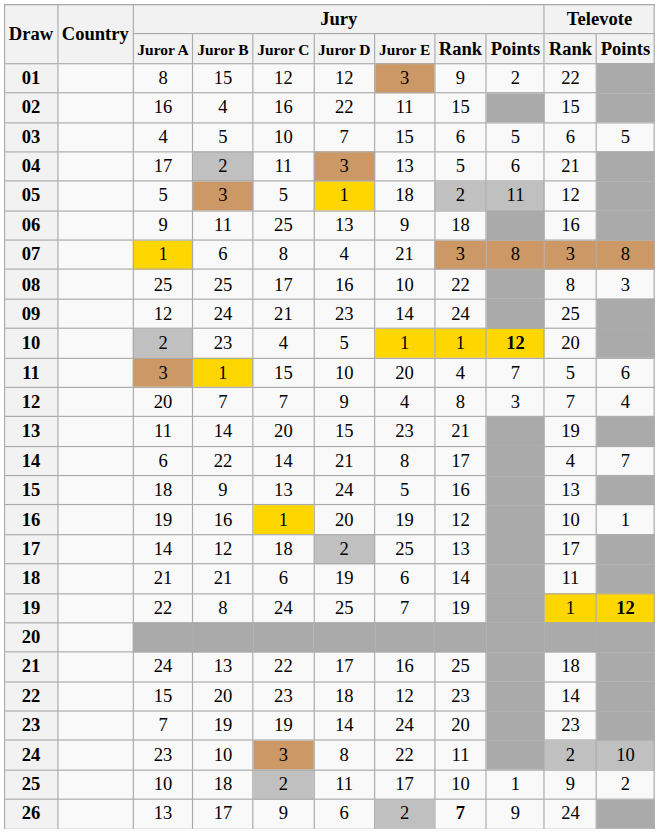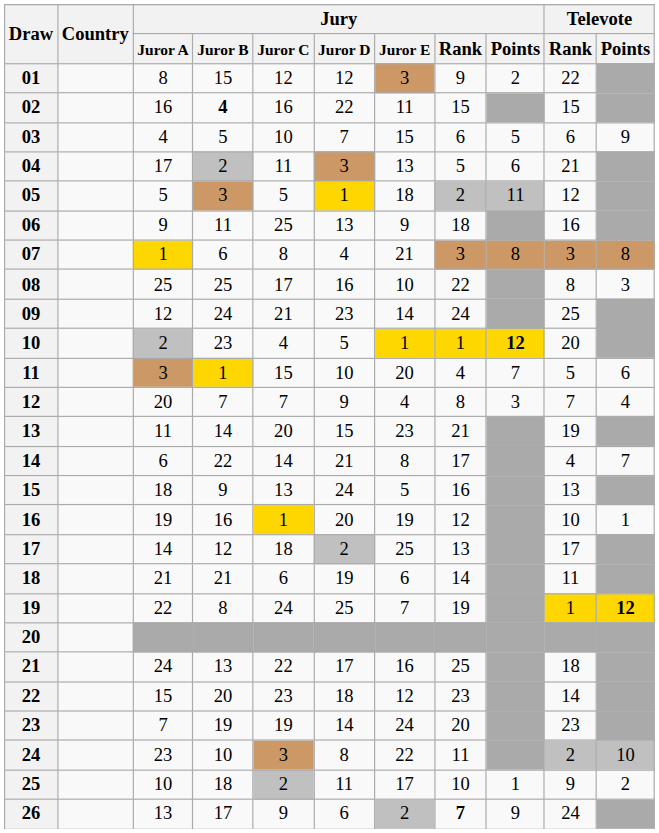 <table class="sortable wikitable collapsible plainrowheaders" style="text-align:center;">
 <tr>
 </tr>
 <tr>
 <th scope="col" rowspan="2">Draw</th>
 <th scope="col" rowspan="2">Country</th>
 <th scope="col" colspan="7">Jury</th>
 <th scope="col" colspan="2">Televote</th>
 </tr>
 <tr>
 <th scope="col"><small>Juror A</small></th>
 <th scope="col"><small>Juror B</small></th>
 <th scope="col"><small>Juror C</small></th>
 <th scope="col"><small>Juror D</small></th>
 <th scope="col"><small>Juror E</small></th>
 <th scope="col">Rank</th>
 <th scope="col">Points</th>
 <th scope="col">Rank</th>
 <th scope="col">Points</th>
 </tr>
 <tr>
 <th scope="row" style="text-align:center;">01</th>
 <td style="text-align:left;"></td>
 <td>8</td>
 <td>15</td>
 <td>12</td>
 <td>12</td>
 <td style="background:#CC9966;">3</td>
 <td>9</td>
 <td>2</td>
 <td>22</td>
 <td style="background:#AAAAAA;"></td>
 </tr>
 <tr>
 <th scope="row" style="text-align:center;">02</th>
 <td style="text-align:left;"></td>
 <td>16</td>
-<td>4</td>
+<td><strong>4</strong></td>
 <td>16</td>
 <td>22</td>
 <td>11</td>
 <td>15</td>
 <td style="background:#AAAAAA;"></td>
 <td>15</td>
 <td style="background:#AAAAAA;"></td>
 </tr>
 <tr>
 <th scope="row" style="text-align:center;">03</th>
 <td style="text-align:left;"></td>
 <td>4</td>
 <td>5</td>
 <td>10</td>
 <td>7</td>
 <td>15</td>
 <td>6</td>
 <td>5</td>
 <td>6</td>
-<td>5</td>
+<td>9</td>
 </tr>
 <tr>
 <th scope="row" style="text-align:center;">04</th>
 <td style="text-align:left;"></td>
 <td>17</td>
 <td style="background:silver;">2</td>
 <td>11</td>
 <td style="background:#CC9966;">3</td>
 <td>13</td>
 <td>5</td>
 <td>6</td>
 <td>21</td>
 <td style="background:#AAAAAA;"></td>
 </tr>
 <tr>
 <th scope="row" style="text-align:center;">05</th>
 <td style="text-align:left;"></td>
 <td>5</td>
 <td style="background:#CC9966;">3</td>
 <td>5</td>
 <td style="background:gold;">1</td>
 <td>18</td>
 <td style="background:silver;">2</td>
 <td style="background:silver;">11</td>
 <td>12</td>
 <td style="background:#AAAAAA;"></td>
 </tr>
 <tr>
 <th scope="row" style="text-align:center;">06</th>
 <td style="text-align:left;"></td>
 <td>9</td>
 <td>11</td>
 <td>25</td>
 <td>13</td>
 <td>9</td>
 <td>18</td>
 <td style="background:#AAAAAA;"></td>
 <td>16</td>
 <td style="background:#AAAAAA;"></td>
 </tr>
 <tr>
 <th scope="row" style="text-align:center;">07</th>
 <td style="text-align:left;"></td>
 <td style="background:gold;">1</td>
 <td>6</td>
 <td>8</td>
 <td>4</td>
 <td>21</td>
 <td style="background:#CC9966;">3</td>
 <td style="background:#CC9966;">8</td>
 <td style="background:#CC9966;">3</td>
 <td style="background:#CC9966;">8</td>
 </tr>
 <tr>
 <th scope="row" style="text-align:center;">08</th>
 <td style="text-align:left;"></td>
 <td>25</td>
 <td>25</td>
 <td>17</td>
 <td>16</td>
 <td>10</td>
 <td>22</td>
 <td style="background:#AAAAAA;"></td>
 <td>8</td>
 <td>3</td>
 </tr>
 <tr>
 <th scope="row" style="text-align:center;">09</th>
 <td style="text-align:left;"></td>
 <td>12</td>
 <td>24</td>
 <td>21</td>
 <td>23</td>
 <td>14</td>
 <td>24</td>
 <td style="background:#AAAAAA;"></td>
 <td>25</td>
 <td style="background:#AAAAAA;"></td>
 </tr>
 <tr>
 <th scope="row" style="text-align:center;">10</th>
 <td style="text-align:left;"></td>
 <td style="background:silver;">2</td>
 <td>23</td>
 <td>4</td>
 <td>5</td>
 <td style="background:gold;">1</td>
 <td style="background:gold;">1</td>
 <td style="background:gold;"><strong>12</strong></td>
 <td>20</td>
 <td style="background:#AAAAAA;"></td>
 </tr>
 <tr>
 <th scope="row" style="text-align:center;">11</th>
 <td style="text-align:left;"></td>
 <td style="background:#CC9966;">3</td>
 <td style="background:gold;">1</td>
 <td>15</td>
 <td>10</td>
 <td>20</td>
 <td>4</td>
 <td>7</td>
 <td>5</td>
 <td>6</td>
 </tr>
 <tr>
 <th scope="row" style="text-align:center;">12</th>
 <td style="text-align:left;"></td>
 <td>20</td>
 <td>7</td>
 <td>7</td>
 <td>9</td>
 <td>4</td>
 <td>8</td>
 <td>3</td>
 <td>7</td>
 <td>4</td>
 </tr>
 <tr>
 <th scope="row" style="text-align:center;">13</th>
 <td style="text-align:left;"></td>
 <td>11</td>
 <td>14</td>
 <td>20</td>
 <td>15</td>
 <td>23</td>
 <td>21</td>
 <td style="background:#AAAAAA;"></td>
 <td>19</td>
 <td style="background:#AAAAAA;"></td>
 </tr>
 <tr>
 <th scope="row" style="text-align:center;">14</th>
 <td style="text-align:left;"></td>
 <td>6</td>
 <td>22</td>
 <td>14</td>
 <td>21</td>
 <td>8</td>
 <td>17</td>
 <td style="background:#AAAAAA;"></td>
 <td>4</td>
 <td>7</td>
 </tr>
 <tr>
 <th scope="row" style="text-align:center;">15</th>
 <td style="text-align:left;"></td>
 <td>18</td>
 <td>9</td>
 <td>13</td>
 <td>24</td>
 <td>5</td>
 <td>16</td>
 <td style="background:#AAAAAA;"></td>
 <td>13</td>
 <td style="background:#AAAAAA;"></td>
 </tr>
 <tr>
 <th scope="row" style="text-align:center;">16</th>
 <td style="text-align:left;"></td>
 <td>19</td>
 <td>16</td>
 <td style="background:gold;">1</td>
 <td>20</td>
 <td>19</td>
 <td>12</td>
 <td style="background:#AAAAAA;"></td>
 <td>10</td>
 <td>1</td>
 </tr>
 <tr>
 <th scope="row" style="text-align:center;">17</th>
 <td style="text-align:left;"></td>
 <td>14</td>
 <td>12</td>
 <td>18</td>
 <td style="background:silver;">2</td>
 <td>25</td>
 <td>13</td>
 <td style="background:#AAAAAA;"></td>
 <td>17</td>
 <td style="background:#AAAAAA;"></td>
 </tr>
 <tr>
 <th scope="row" style="text-align:center;">18</th>
 <td style="text-align:left;"></td>
 <td>21</td>
 <td>21</td>
 <td>6</td>
 <td>19</td>
 <td>6</td>
 <td>14</td>
 <td style="background:#AAAAAA;"></td>
 <td>11</td>
 <td style="background:#AAAAAA;"></td>
 </tr>
 <tr>
 <th scope="row" style="text-align:center;">19</th>
 <td style="text-align:left;"></td>
 <td>22</td>
 <td>8</td>
 <td>24</td>
 <td>25</td>
 <td>7</td>
 <td>19</td>
 <td style="background:#AAAAAA;"></td>
 <td style="background:gold;">1</td>
 <td style="background:gold;"><strong>12</strong></td>
 </tr>
 <tr class="sortbottom">
 <th scope="row" style="text-align:center;">20</th>
 <td style="text-align:left;"></td>
 <td style="background:#AAAAAA;"></td>
 <td style="background:#AAAAAA;"></td>
 <td style="background:#AAAAAA;"></td>
 <td style="background:#AAAAAA;"></td>
 <td style="background:#AAAAAA;"></td>
 <td style="background:#AAAAAA;"></td>
 <td style="background:#AAAAAA;"></td>
 <td style="background:#AAAAAA;"></td>
 <td style="background:#AAAAAA;"></td>
 </tr>
 <tr>
 <th scope="row" style="text-align:center;">21</th>
 <td style="text-align:left;"></td>
 <td>24</td>
 <td>13</td>
 <td>22</td>
 <td>17</td>
 <td>16</td>
 <td>25</td>
 <td style="background:#AAAAAA;"></td>
 <td>18</td>
 <td style="background:#AAAAAA;"></td>
 </tr>
 <tr>
 <th scope="row" style="text-align:center;">22</th>
 <td style="text-align:left;"></td>
 <td>15</td>
 <td>20</td>
 <td>23</td>
 <td>18</td>
 <td>12</td>
 <td>23</td>
 <td style="background:#AAAAAA;"></td>
 <td>14</td>
 <td style="background:#AAAAAA;"></td>
 </tr>
 <tr>
 <th scope="row" style="text-align:center;">23</th>
 <td style="text-align:left;"></td>
 <td>7</td>
 <td>19</td>
 <td>19</td>
 <td>14</td>
 <td>24</td>
 <td>20</td>
 <td style="background:#AAAAAA;"></td>
 <td>23</td>
 <td style="background:#AAAAAA;"></td>
 </tr>
 <tr>
 <th scope="row" style="text-align:center;">24</th>
 <td style="text-align:left;"></td>
 <td>23</td>
 <td>10</td>
 <td style="background:#CC9966;">3</td>
 <td>8</td>
 <td>22</td>
 <td>11</td>
 <td style="background:#AAAAAA;"></td>
 <td style="background:silver;">2</td>
 <td style="background:silver;">10</td>
 </tr>
 <tr>
 <th scope="row" style="text-align:center;">25</th>
 <td style="text-align:left;"></td>
 <td>10</td>
 <td>18</td>
 <td style="background:silver;">2</td>
 <td>11</td>
 <td>17</td>
 <td>10</td>
 <td>1</td>
 <td>9</td>
 <td>2</td>
 </tr>
 <tr>
 <th scope="row" style="text-align:center;">26</th>
 <td style="text-align:left;"></td>
 <td>13</td>
 <td>17</td>
 <td>9</td>
 <td>6</td>
 <td style="background:silver;">2</td>
 <td><strong>7</strong></td>
 <td>9</td>
 <td>24</td>
 <td style="background:#AAAAAA;"></td>
 </tr>
 </table>
